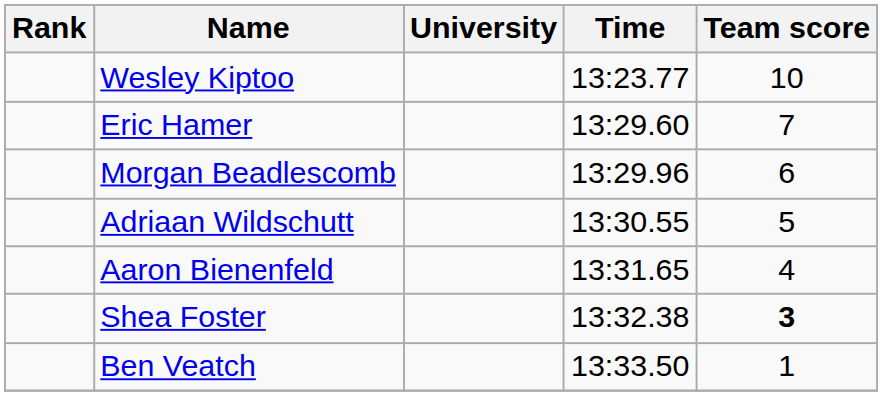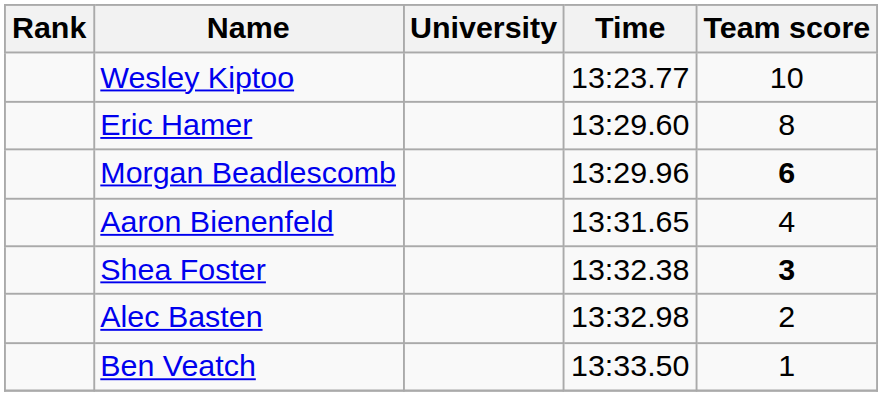 <table class="wikitable sortable" style="text-align:center">
 <tr>
 <th>Rank</th>
 <th>Name</th>
 <th>University</th>
 <th>Time</th>
 <th>Team score</th>
 </tr>
 <tr>
 <td></td>
 <td align=left> <a href='#'>Wesley Kiptoo</a></td>
 <td></td>
 <td>13:23.77</td>
 <td>10</td>
 </tr>
 <tr>
 <td></td>
 <td align=left> <a href='#'>Eric Hamer</a></td>
 <td></td>
 <td>13:29.60</td>
-<td>7</td>
+<td>8</td>
 </tr>
 <tr>
 <td></td>
 <td align=left> <a href='#'>Morgan Beadlescomb</a></td>
 <td></td>
 <td>13:29.96</td>
-<td>6</td>
-</tr>
-<tr>
-<td></td>
-<td align=left> <a href='#'>Adriaan Wildschutt</a></td>
-<td></td>
-<td>13:30.55</td>
-<td>5</td>
+<td><strong>6</strong></td>
 </tr>
 <tr>
 <td></td>
 <td align=left> <a href='#'>Aaron Bienenfeld</a></td>
 <td></td>
 <td>13:31.65</td>
 <td>4</td>
 </tr>
 <tr>
 <td></td>
 <td align=left> <a href='#'>Shea Foster</a></td>
 <td></td>
 <td>13:32.38</td>
 <td><strong>3</strong></td>
 </tr>
 <tr>
 <td></td>
+<td align=left> <a href='#'>Alec Basten</a></td>
+<td></td>
+<td>13:32.98</td>
+<td>2</td>
+</tr>
+<tr>
+<td></td>
 <td align=left> <a href='#'>Ben Veatch</a></td>
 <td></td>
 <td>13:33.50</td>
 <td>1</td>
 </tr>
 <tr>
 </tr>
 </table>
